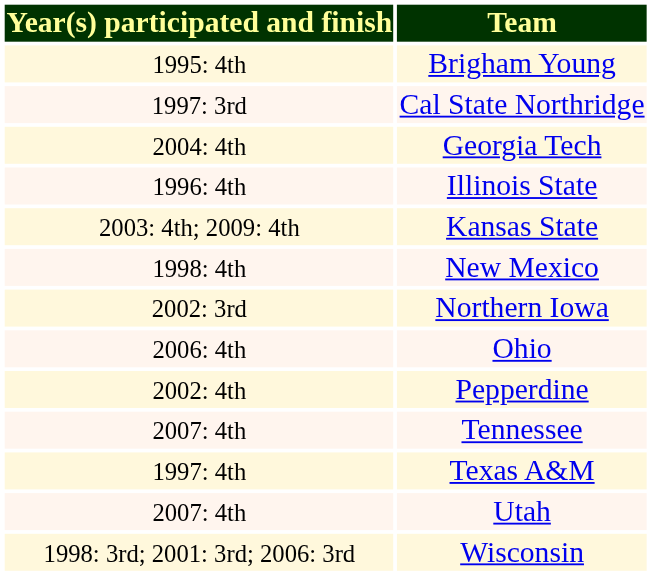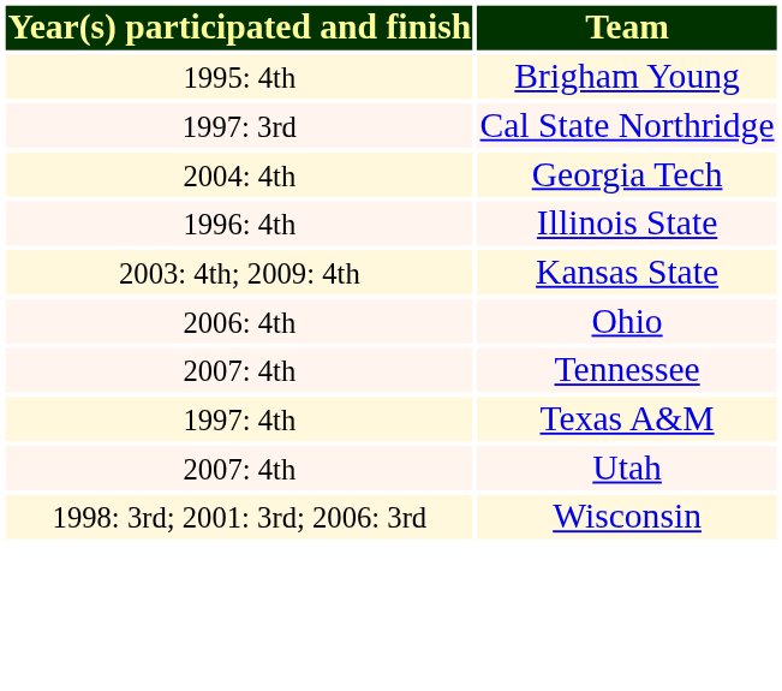 <table border="0" style="color:#003300; text-align:center">
 <tr style="background:#003300; color:#FFFF99">
 <th>Year(s) participated and finish</th>
 <th>Team</th>
 </tr>
 <tr style="background:cornsilk; color:black;">
 <td><small>1995: 4th</small></td>
 <td><a href='#'>Brigham Young</a></td>
 </tr>
 <tr style="background:seashell; color:black;">
 <td><small>1997: 3rd</small></td>
 <td><a href='#'>Cal State Northridge</a></td>
 </tr>
 <tr style="background:cornsilk; color:black;">
 <td><small>2004: 4th</small></td>
 <td><a href='#'>Georgia Tech</a></td>
 </tr>
 <tr style="background:seashell; color:black;">
 <td><small>1996: 4th</small></td>
 <td><a href='#'>Illinois State</a></td>
 </tr>
 <tr style="background:cornsilk; color:black;">
 <td><small>2003: 4th; 2009: 4th</small></td>
 <td><a href='#'>Kansas State</a></td>
 </tr>
 <tr style="background:seashell; color:black;">
-<td><small>1998: 4th</small></td>
-<td><a href='#'>New Mexico</a></td>
-</tr>
-<tr style="background:cornsilk; color:black;">
-<td><small>2002: 3rd</small></td>
-<td><a href='#'>Northern Iowa</a></td>
-</tr>
-<tr style="background:seashell; color:black;">
 <td><small>2006: 4th</small></td>
 <td><a href='#'>Ohio</a></td>
-</tr>
-<tr style="background:cornsilk; color:black;">
-<td><small>2002: 4th</small></td>
-<td><a href='#'>Pepperdine</a></td>
 </tr>
 <tr style="background:seashell; color:black;">
 <td><small>2007: 4th</small></td>
 <td><a href='#'>Tennessee</a></td>
 </tr>
 <tr style="background:cornsilk; color:black;">
 <td><small>1997: 4th</small></td>
 <td><a href='#'>Texas A&M</a></td>
 </tr>
 <tr style="background:seashell; color:black;">
 <td><small>2007: 4th</small></td>
 <td><a href='#'>Utah</a></td>
 </tr>
 <tr style="background:cornsilk; color:black;">
 <td><small>1998: 3rd; 2001: 3rd; 2006: 3rd</small></td>
 <td><a href='#'>Wisconsin</a></td>
 </tr>
 <tr style="background:seashell; color:black;">
 </tr>
 </table>
